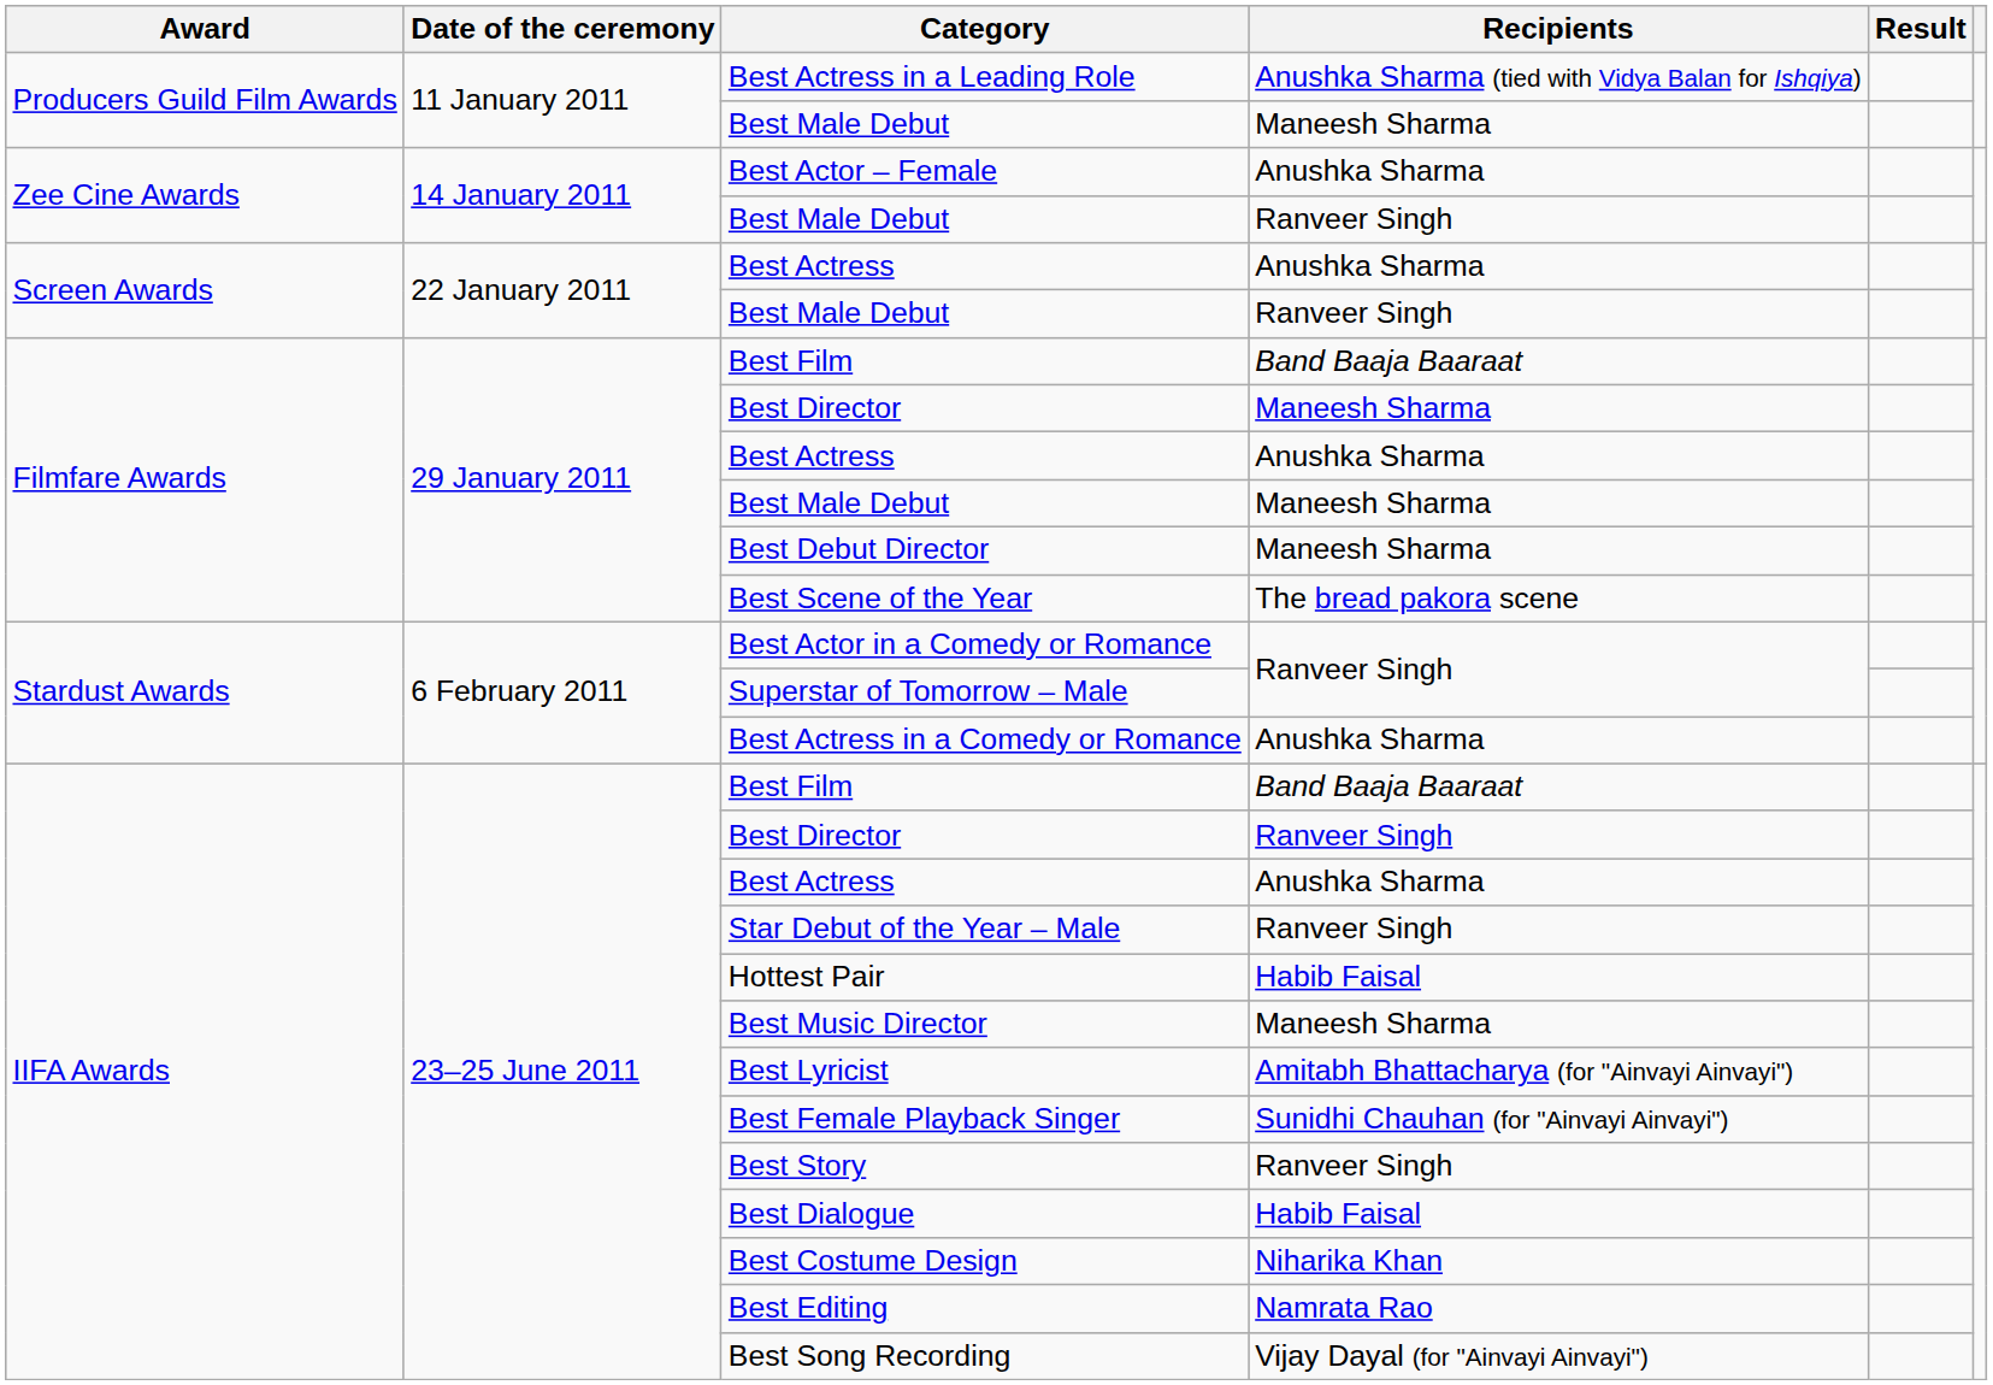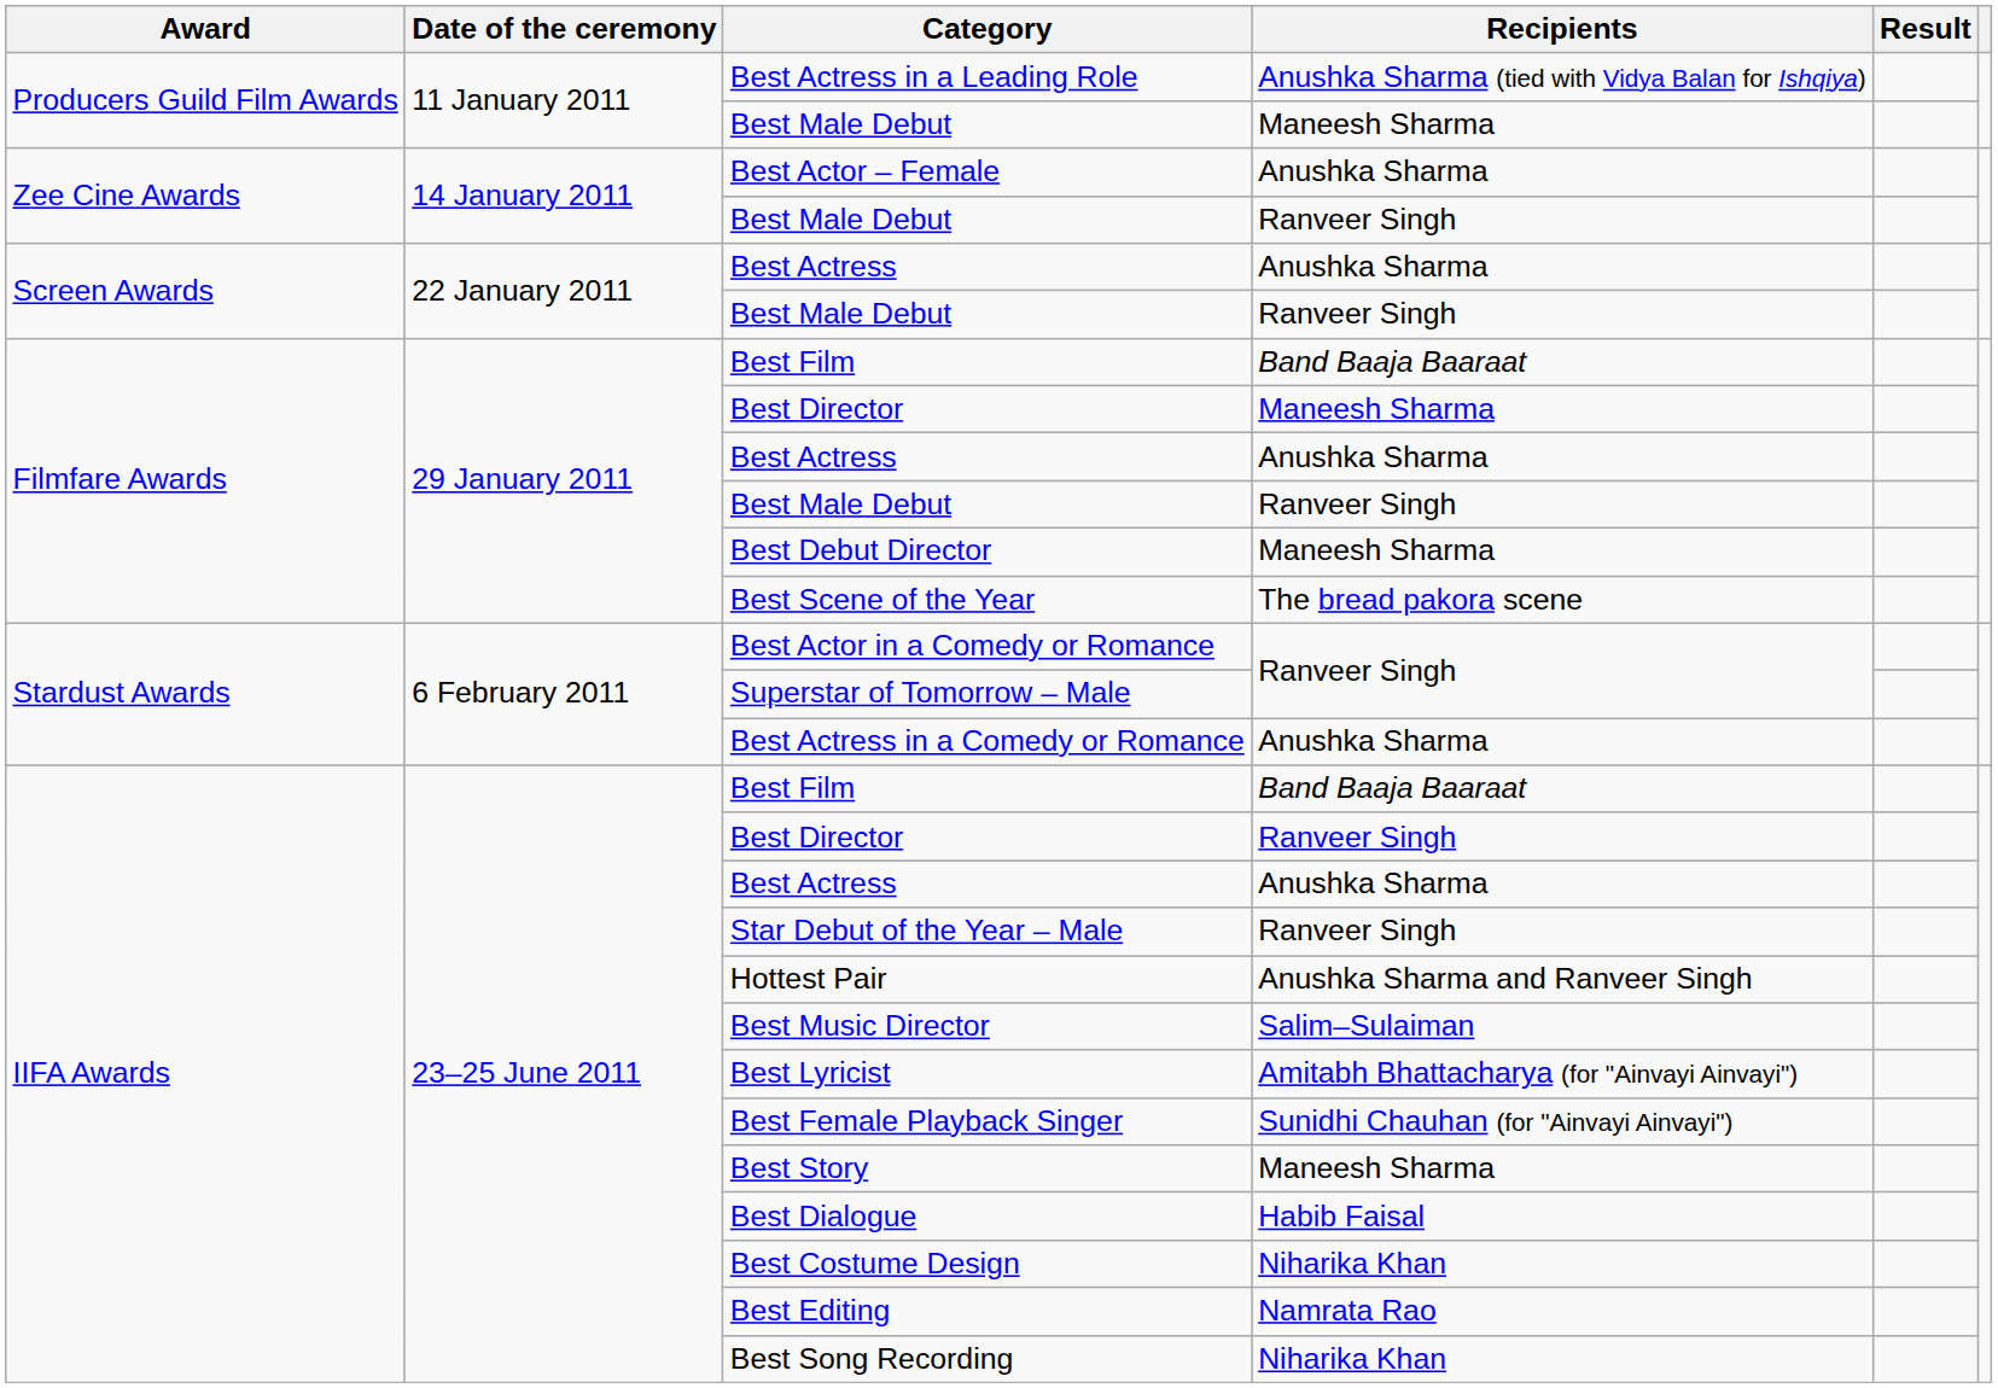 <table class="wikitable plainrowheaders sortable">
 <tr>
 <th scope="col">Award</th>
 <th scope="col">Date of the ceremony</th>
 <th scope="col">Category</th>
 <th scope="col">Recipients</th>
 <th scope="col">Result</th>
 <th class="unsortable" scope="col"></th>
 </tr>
 <tr>
 <td rowspan="2"><a href='#'>Producers Guild Film Awards</a></td>
 <td rowspan="2">11 January 2011</td>
 <td><a href='#'>Best Actress in a Leading Role</a></td>
 <td><a href='#'>Anushka Sharma</a> <small>(tied with <a href='#'>Vidya Balan</a> for <em><a href='#'>Ishqiya</a></em>)</small></td>
 <td></td>
 <td rowspan="2"></td>
 </tr>
 <tr>
 <td><a href='#'>Best Male Debut</a></td>
 <td>Maneesh Sharma</td>
 <td></td>
 </tr>
 <tr>
 <td rowspan="2"><a href='#'>Zee Cine Awards</a></td>
 <td rowspan="2"><a href='#'>14 January 2011</a></td>
 <td><a href='#'>Best Actor – Female</a></td>
 <td>Anushka Sharma</td>
 <td></td>
 <td rowspan="2"></td>
 </tr>
 <tr>
 <td><a href='#'>Best Male Debut</a></td>
 <td>Ranveer Singh</td>
 <td></td>
 </tr>
 <tr>
 <td rowspan="2"><a href='#'>Screen Awards</a></td>
 <td rowspan="2">22 January 2011</td>
 <td><a href='#'>Best Actress</a></td>
 <td>Anushka Sharma</td>
 <td></td>
 <td rowspan="2"></td>
 </tr>
 <tr>
 <td><a href='#'>Best Male Debut</a></td>
 <td>Ranveer Singh</td>
 <td></td>
 </tr>
 <tr>
 <td rowspan="6"><a href='#'>Filmfare Awards</a></td>
 <td rowspan="6"><a href='#'>29 January 2011</a></td>
 <td><a href='#'>Best Film</a></td>
 <td><em>Band Baaja Baaraat</em></td>
 <td></td>
 <td rowspan="6"></td>
 </tr>
 <tr>
 <td><a href='#'>Best Director</a></td>
 <td><a href='#'>Maneesh Sharma</a></td>
 <td></td>
 </tr>
 <tr>
 <td><a href='#'>Best Actress</a></td>
 <td>Anushka Sharma</td>
 <td></td>
 </tr>
 <tr>
 <td><a href='#'>Best Male Debut</a></td>
-<td>Maneesh Sharma</td>
+<td>Ranveer Singh</td>
 <td></td>
 </tr>
 <tr>
 <td><a href='#'>Best Debut Director</a></td>
 <td>Maneesh Sharma</td>
 <td></td>
 </tr>
 <tr>
 <td><a href='#'>Best Scene of the Year</a></td>
 <td>The <a href='#'>bread pakora</a> scene</td>
 <td></td>
 </tr>
 <tr>
 <td rowspan="3"><a href='#'>Stardust Awards</a></td>
 <td rowspan="3">6 February 2011</td>
 <td><a href='#'>Best Actor in a Comedy or Romance</a></td>
 <td rowspan="2">Ranveer Singh</td>
 <td></td>
 <td rowspan="3"></td>
 </tr>
 <tr>
 <td><a href='#'>Superstar of Tomorrow – Male</a></td>
 <td></td>
 </tr>
 <tr>
 <td><a href='#'>Best Actress in a Comedy or Romance</a></td>
 <td>Anushka Sharma</td>
 <td></td>
 </tr>
 <tr>
 <td rowspan="13"><a href='#'>IIFA Awards</a></td>
 <td rowspan="13"><a href='#'>23–25 June 2011</a></td>
 <td><a href='#'>Best Film</a></td>
 <td><em>Band Baaja Baaraat</em></td>
 <td></td>
 <td rowspan="13"></td>
 </tr>
 <tr>
 <td><a href='#'>Best Director</a></td>
 <td><a href='#'>Ranveer Singh</a></td>
 <td></td>
 </tr>
 <tr>
 <td><a href='#'>Best Actress</a></td>
 <td>Anushka Sharma</td>
 <td></td>
 </tr>
 <tr>
 <td><a href='#'>Star Debut of the Year – Male</a></td>
 <td>Ranveer Singh</td>
 <td></td>
 </tr>
 <tr>
 <td>Hottest Pair</td>
-<td><a href='#'>Habib Faisal</a></td>
+<td>Anushka Sharma and Ranveer Singh</td>
 <td></td>
 </tr>
 <tr>
 <td><a href='#'>Best Music Director</a></td>
-<td>Maneesh Sharma</td>
+<td><a href='#'>Salim–Sulaiman</a></td>
 <td></td>
 </tr>
 <tr>
 <td><a href='#'>Best Lyricist</a></td>
 <td><a href='#'>Amitabh Bhattacharya</a> <small>(for "Ainvayi Ainvayi")</small></td>
 <td></td>
 </tr>
 <tr>
 <td><a href='#'>Best Female Playback Singer</a></td>
 <td><a href='#'>Sunidhi Chauhan</a> <small>(for "Ainvayi Ainvayi")</small></td>
 <td></td>
 </tr>
 <tr>
 <td><a href='#'>Best Story</a></td>
-<td>Ranveer Singh</td>
+<td>Maneesh Sharma</td>
 <td></td>
 </tr>
 <tr>
 <td><a href='#'>Best Dialogue</a></td>
 <td><a href='#'>Habib Faisal</a></td>
 <td></td>
 </tr>
 <tr>
 <td><a href='#'>Best Costume Design</a></td>
 <td><a href='#'>Niharika Khan</a></td>
 <td></td>
 </tr>
 <tr>
 <td><a href='#'>Best Editing</a></td>
 <td><a href='#'>Namrata Rao</a></td>
 <td></td>
 </tr>
 <tr>
 <td>Best Song Recording</td>
-<td>Vijay Dayal <small>(for "Ainvayi Ainvayi")</small></td>
+<td><a href='#'>Niharika Khan</a></td>
 <td></td>
 </tr>
 </table>
